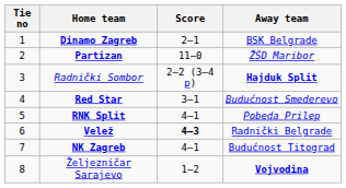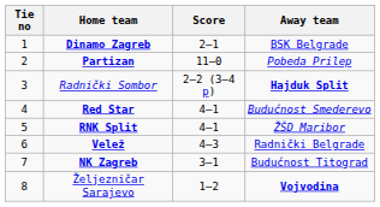 <table class="wikitable" style="text-align: center">
 <tr>
 <th width=40>Tie no</th>
 <th width=150>Home team</th>
 <th width=80>Score</th>
 <th width=150>Away team</th>
 </tr>
 <tr>
 <td>1</td>
 <td><strong><a href='#'>Dinamo Zagreb</a></strong></td>
 <td>2–1</td>
 <td><a href='#'>BSK Belgrade</a></td>
 </tr>
 <tr>
 <td>2</td>
 <td><strong><a href='#'>Partizan</a></strong></td>
 <td>11–0</td>
-<td><em><a href='#'>ŽŠD Maribor</a></em></td>
+<td><em><a href='#'>Pobeda Prilep</a></em></td>
 </tr>
 <tr>
 <td>3</td>
 <td><em><a href='#'>Radnički Sombor</a></em></td>
 <td>2–2 (3–4 <a href='#'>p</a>)</td>
 <td><strong><a href='#'>Hajduk Split</a></strong></td>
 </tr>
 <tr>
 <td>4</td>
 <td><strong><a href='#'>Red Star</a></strong></td>
-<td>3–1</td>
+<td>4–1</td>
 <td><em><a href='#'>Budućnost Smederevo</a></em></td>
 </tr>
 <tr>
 <td>5</td>
 <td><strong><a href='#'>RNK Split</a></strong></td>
 <td>4–1</td>
-<td><em><a href='#'>Pobeda Prilep</a></em></td>
+<td><em><a href='#'>ŽŠD Maribor</a></em></td>
 </tr>
 <tr>
 <td>6</td>
 <td><strong><a href='#'>Velež</a></strong></td>
-<td><strong>4–3</strong></td>
+<td>4–3</td>
 <td><a href='#'>Radnički Belgrade</a></td>
 </tr>
 <tr>
 <td>7</td>
 <td><strong><a href='#'>NK Zagreb</a></strong></td>
-<td>4–1</td>
+<td>3–1</td>
 <td><a href='#'>Budućnost Titograd</a></td>
 </tr>
 <tr>
 <td>8</td>
 <td><a href='#'>Željezničar Sarajevo</a></td>
 <td>1–2</td>
 <td><strong><a href='#'>Vojvodina</a></strong></td>
 </tr>
 </table>
